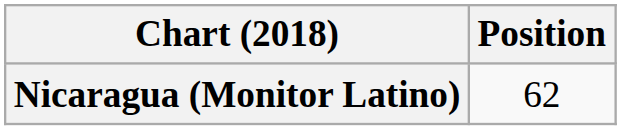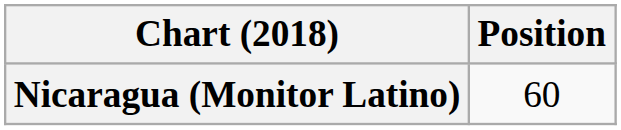 <table class="wikitable sortable plainrowheaders" style="text-align:center">
 <tr>
 <th scope="col">Chart (2018)</th>
 <th scope="col">Position</th>
 </tr>
 <tr>
 <th scope="row">Nicaragua (Monitor Latino)</th>
-<td>62</td>
+<td>60</td>
 </tr>
 </table>
